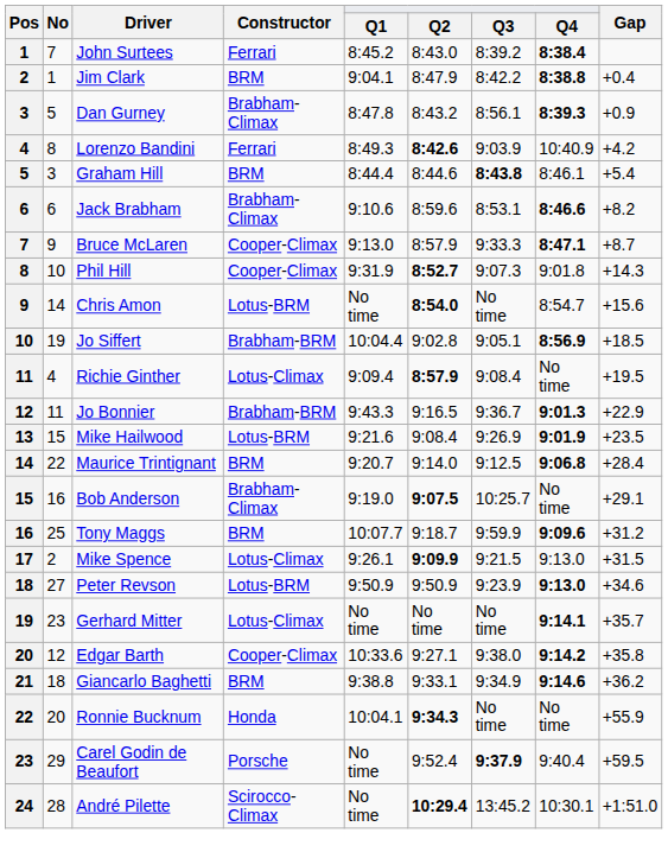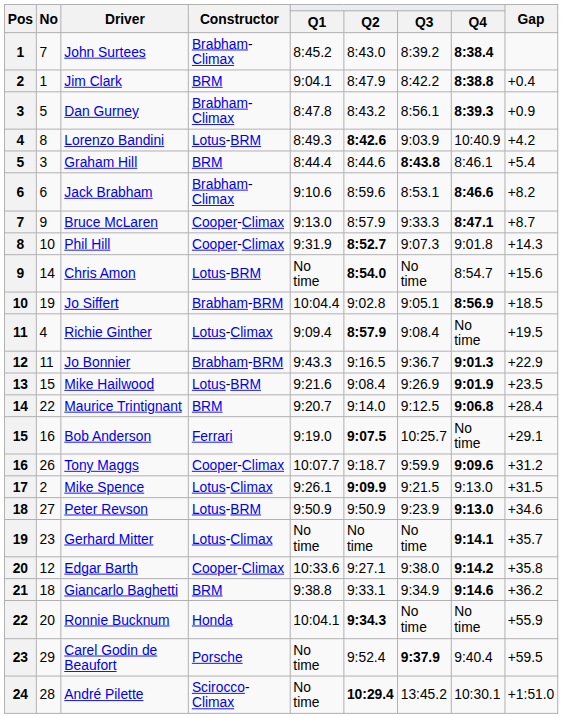 <table class="wikitable sortable" style="font-size: 95%;">
 <tr>
 <th rowspan="2">Pos</th>
 <th rowspan="2">No</th>
 <th rowspan="2">Driver</th>
 <th rowspan="2">Constructor</th>
 <th colspan="4" style="background:#eaecf0; text-align:center;"></th>
 <th rowspan="2">Gap</th>
 </tr>
 <tr>
 <th>Q1</th>
 <th>Q2</th>
 <th>Q3</th>
 <th>Q4</th>
 </tr>
 <tr>
 <th>1</th>
 <td>7</td>
 <td> <a href='#'>John Surtees</a></td>
-<td><a href='#'>Ferrari</a></td>
+<td><a href='#'>Brabham</a>-<a href='#'>Climax</a></td>
 <td>8:45.2</td>
 <td>8:43.0</td>
 <td>8:39.2</td>
 <td><strong>8:38.4</strong></td>
 <td></td>
 </tr>
 <tr>
 <th>2</th>
 <td>1</td>
 <td> <a href='#'>Jim Clark</a></td>
 <td><a href='#'>BRM</a></td>
 <td>9:04.1</td>
 <td>8:47.9</td>
 <td>8:42.2</td>
 <td><strong>8:38.8</strong></td>
 <td>+0.4</td>
 </tr>
 <tr>
 <th>3</th>
 <td>5</td>
 <td> <a href='#'>Dan Gurney</a></td>
 <td><a href='#'>Brabham</a>-<a href='#'>Climax</a></td>
 <td>8:47.8</td>
 <td>8:43.2</td>
 <td>8:56.1</td>
 <td><strong>8:39.3</strong></td>
 <td>+0.9</td>
 </tr>
 <tr>
 <th>4</th>
 <td>8</td>
 <td> <a href='#'>Lorenzo Bandini</a></td>
-<td><a href='#'>Ferrari</a></td>
+<td><a href='#'>Lotus</a>-<a href='#'>BRM</a></td>
 <td>8:49.3</td>
 <td><strong>8:42.6</strong></td>
 <td>9:03.9</td>
 <td>10:40.9</td>
 <td>+4.2</td>
 </tr>
 <tr>
 <th>5</th>
 <td>3</td>
 <td> <a href='#'>Graham Hill</a></td>
 <td><a href='#'>BRM</a></td>
 <td>8:44.4</td>
 <td>8:44.6</td>
 <td><strong>8:43.8</strong></td>
 <td>8:46.1</td>
 <td>+5.4</td>
 </tr>
 <tr>
 <th>6</th>
 <td>6</td>
 <td> <a href='#'>Jack Brabham</a></td>
 <td><a href='#'>Brabham</a>-<a href='#'>Climax</a></td>
 <td>9:10.6</td>
 <td>8:59.6</td>
 <td>8:53.1</td>
 <td><strong>8:46.6</strong></td>
 <td>+8.2</td>
 </tr>
 <tr>
 <th>7</th>
 <td>9</td>
 <td> <a href='#'>Bruce McLaren</a></td>
 <td><a href='#'>Cooper</a>-<a href='#'>Climax</a></td>
 <td>9:13.0</td>
 <td>8:57.9</td>
 <td>9:33.3</td>
 <td><strong>8:47.1</strong></td>
 <td>+8.7</td>
 </tr>
 <tr>
 <th>8</th>
 <td>10</td>
 <td> <a href='#'>Phil Hill</a></td>
 <td><a href='#'>Cooper</a>-<a href='#'>Climax</a></td>
 <td>9:31.9</td>
 <td><strong>8:52.7</strong></td>
 <td>9:07.3</td>
 <td>9:01.8</td>
 <td>+14.3</td>
 </tr>
 <tr>
 <th>9</th>
 <td>14</td>
 <td> <a href='#'>Chris Amon</a></td>
 <td><a href='#'>Lotus</a>-<a href='#'>BRM</a></td>
 <td>No time</td>
 <td><strong>8:54.0</strong></td>
 <td>No time</td>
 <td>8:54.7</td>
 <td>+15.6</td>
 </tr>
 <tr>
 <th>10</th>
 <td>19</td>
 <td> <a href='#'>Jo Siffert</a></td>
 <td><a href='#'>Brabham</a>-<a href='#'>BRM</a></td>
 <td>10:04.4</td>
 <td>9:02.8</td>
 <td>9:05.1</td>
 <td><strong>8:56.9</strong></td>
 <td>+18.5</td>
 </tr>
 <tr>
 <th>11</th>
 <td>4</td>
 <td> <a href='#'>Richie Ginther</a></td>
 <td><a href='#'>Lotus</a>-<a href='#'>Climax</a></td>
 <td>9:09.4</td>
 <td><strong>8:57.9</strong></td>
 <td>9:08.4</td>
 <td>No time</td>
 <td>+19.5</td>
 </tr>
 <tr>
 <th>12</th>
 <td>11</td>
 <td> <a href='#'>Jo Bonnier</a></td>
 <td><a href='#'>Brabham</a>-<a href='#'>BRM</a></td>
 <td>9:43.3</td>
 <td>9:16.5</td>
 <td>9:36.7</td>
 <td><strong>9:01.3</strong></td>
 <td>+22.9</td>
 </tr>
 <tr>
 <th>13</th>
 <td>15</td>
 <td> <a href='#'>Mike Hailwood</a></td>
 <td><a href='#'>Lotus</a>-<a href='#'>BRM</a></td>
 <td>9:21.6</td>
 <td>9:08.4</td>
 <td>9:26.9</td>
 <td><strong>9:01.9</strong></td>
 <td>+23.5</td>
 </tr>
 <tr>
 <th>14</th>
 <td>22</td>
 <td> <a href='#'>Maurice Trintignant</a></td>
 <td><a href='#'>BRM</a></td>
 <td>9:20.7</td>
 <td>9:14.0</td>
 <td>9:12.5</td>
 <td><strong>9:06.8</strong></td>
 <td>+28.4</td>
 </tr>
 <tr>
 <th>15</th>
 <td>16</td>
 <td> <a href='#'>Bob Anderson</a></td>
-<td><a href='#'>Brabham</a>-<a href='#'>Climax</a></td>
+<td><a href='#'>Ferrari</a></td>
 <td>9:19.0</td>
 <td><strong>9:07.5</strong></td>
 <td>10:25.7</td>
 <td>No time</td>
 <td>+29.1</td>
 </tr>
 <tr>
 <th>16</th>
-<td>25</td>
+<td>26</td>
 <td> <a href='#'>Tony Maggs</a></td>
-<td><a href='#'>BRM</a></td>
+<td><a href='#'>Cooper</a>-<a href='#'>Climax</a></td>
 <td>10:07.7</td>
 <td>9:18.7</td>
 <td>9:59.9</td>
 <td><strong>9:09.6</strong></td>
 <td>+31.2</td>
 </tr>
 <tr>
 <th>17</th>
 <td>2</td>
 <td> <a href='#'>Mike Spence</a></td>
 <td><a href='#'>Lotus</a>-<a href='#'>Climax</a></td>
 <td>9:26.1</td>
 <td><strong>9:09.9</strong></td>
 <td>9:21.5</td>
 <td>9:13.0</td>
 <td>+31.5</td>
 </tr>
 <tr>
 <th>18</th>
 <td>27</td>
 <td> <a href='#'>Peter Revson</a></td>
 <td><a href='#'>Lotus</a>-<a href='#'>BRM</a></td>
 <td>9:50.9</td>
 <td>9:50.9</td>
 <td>9:23.9</td>
 <td><strong>9:13.0</strong></td>
 <td>+34.6</td>
 </tr>
 <tr>
 <th>19</th>
 <td>23</td>
 <td> <a href='#'>Gerhard Mitter</a></td>
 <td><a href='#'>Lotus</a>-<a href='#'>Climax</a></td>
 <td>No time</td>
 <td>No time</td>
 <td>No time</td>
 <td><strong>9:14.1</strong></td>
 <td>+35.7</td>
 </tr>
 <tr>
 <th>20</th>
 <td>12</td>
 <td> <a href='#'>Edgar Barth</a></td>
 <td><a href='#'>Cooper</a>-<a href='#'>Climax</a></td>
 <td>10:33.6</td>
 <td>9:27.1</td>
 <td>9:38.0</td>
 <td><strong>9:14.2</strong></td>
 <td>+35.8</td>
 </tr>
 <tr>
 <th>21</th>
 <td>18</td>
 <td> <a href='#'>Giancarlo Baghetti</a></td>
 <td><a href='#'>BRM</a></td>
 <td>9:38.8</td>
 <td>9:33.1</td>
 <td>9:34.9</td>
 <td><strong>9:14.6</strong></td>
 <td>+36.2</td>
 </tr>
 <tr>
 <th>22</th>
 <td>20</td>
 <td> <a href='#'>Ronnie Bucknum</a></td>
 <td><a href='#'>Honda</a></td>
 <td>10:04.1</td>
 <td><strong>9:34.3</strong></td>
 <td>No time</td>
 <td>No time</td>
 <td>+55.9</td>
 </tr>
 <tr>
 <th>23</th>
 <td>29</td>
 <td> <a href='#'>Carel Godin de Beaufort</a></td>
 <td><a href='#'>Porsche</a></td>
 <td>No time</td>
 <td>9:52.4</td>
 <td><strong>9:37.9</strong></td>
 <td>9:40.4</td>
 <td>+59.5</td>
 </tr>
 <tr>
 <th>24</th>
 <td>28</td>
 <td> <a href='#'>André Pilette</a></td>
 <td><a href='#'>Scirocco</a>-<a href='#'>Climax</a></td>
 <td>No time</td>
 <td><strong>10:29.4</strong></td>
 <td>13:45.2</td>
 <td>10:30.1</td>
 <td>+1:51.0</td>
 </tr>
 </table>
